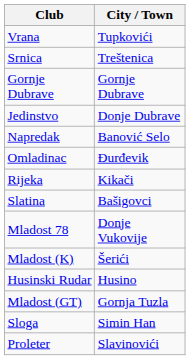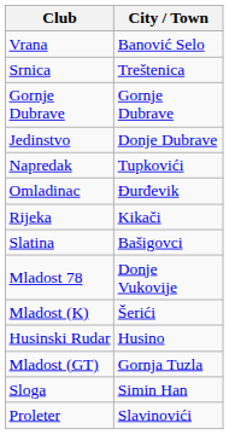 <table class="wikitable sortable">
 <tr>
 <th style="width:100px;">Club</th>
 <th style="width:100px;">City / Town</th>
 </tr>
 <tr>
 <td><a href='#'>Vrana</a></td>
-<td><a href='#'>Tupkovići</a></td>
+<td><a href='#'>Banović Selo</a></td>
 </tr>
 <tr>
 <td><a href='#'>Srnica</a></td>
 <td><a href='#'>Treštenica</a></td>
 </tr>
 <tr>
 <td><a href='#'>Gornje Dubrave</a></td>
 <td><a href='#'>Gornje Dubrave</a></td>
 </tr>
 <tr>
 <td><a href='#'>Jedinstvo</a></td>
 <td><a href='#'>Donje Dubrave</a></td>
 </tr>
 <tr>
 <td><a href='#'>Napredak</a></td>
-<td><a href='#'>Banović Selo</a></td>
+<td><a href='#'>Tupkovići</a></td>
 </tr>
 <tr>
 <td><a href='#'>Omladinac</a></td>
 <td><a href='#'>Đurđevik</a></td>
 </tr>
 <tr>
 <td><a href='#'>Rijeka</a></td>
 <td><a href='#'>Kikači</a></td>
 </tr>
 <tr>
 <td><a href='#'>Slatina</a></td>
 <td><a href='#'>Bašigovci</a></td>
 </tr>
 <tr>
 <td><a href='#'>Mladost 78</a></td>
 <td><a href='#'>Donje Vukovije</a></td>
 </tr>
 <tr>
 <td><a href='#'>Mladost (K)</a></td>
 <td><a href='#'>Šerići</a></td>
 </tr>
 <tr>
 <td><a href='#'>Husinski Rudar</a></td>
 <td><a href='#'>Husino</a></td>
 </tr>
 <tr>
 <td><a href='#'>Mladost (GT)</a></td>
 <td><a href='#'>Gornja Tuzla</a></td>
 </tr>
 <tr>
 <td><a href='#'>Sloga</a></td>
 <td><a href='#'>Simin Han</a></td>
 </tr>
 <tr>
 <td><a href='#'>Proleter</a></td>
 <td><a href='#'>Slavinovići</a></td>
 </tr>
 </table>
